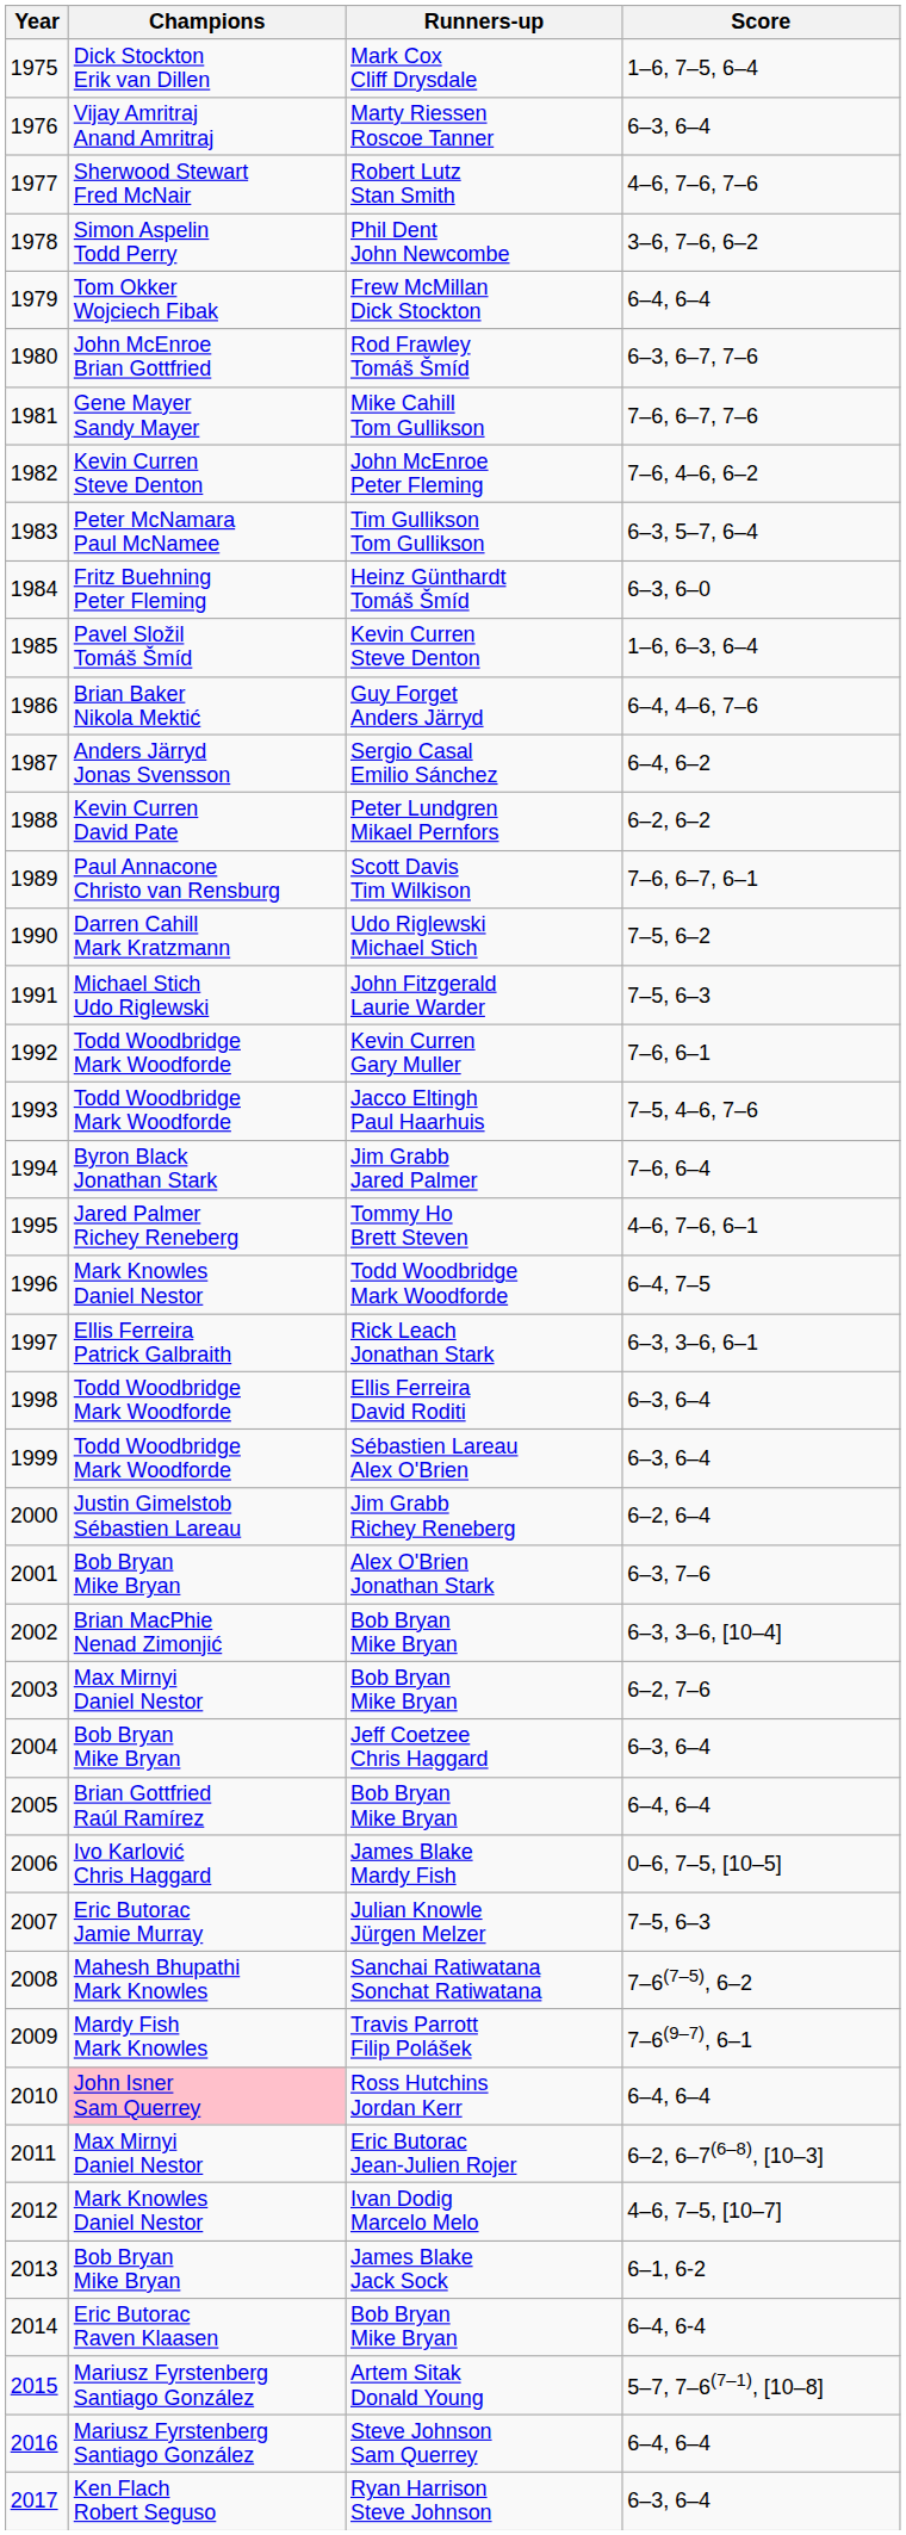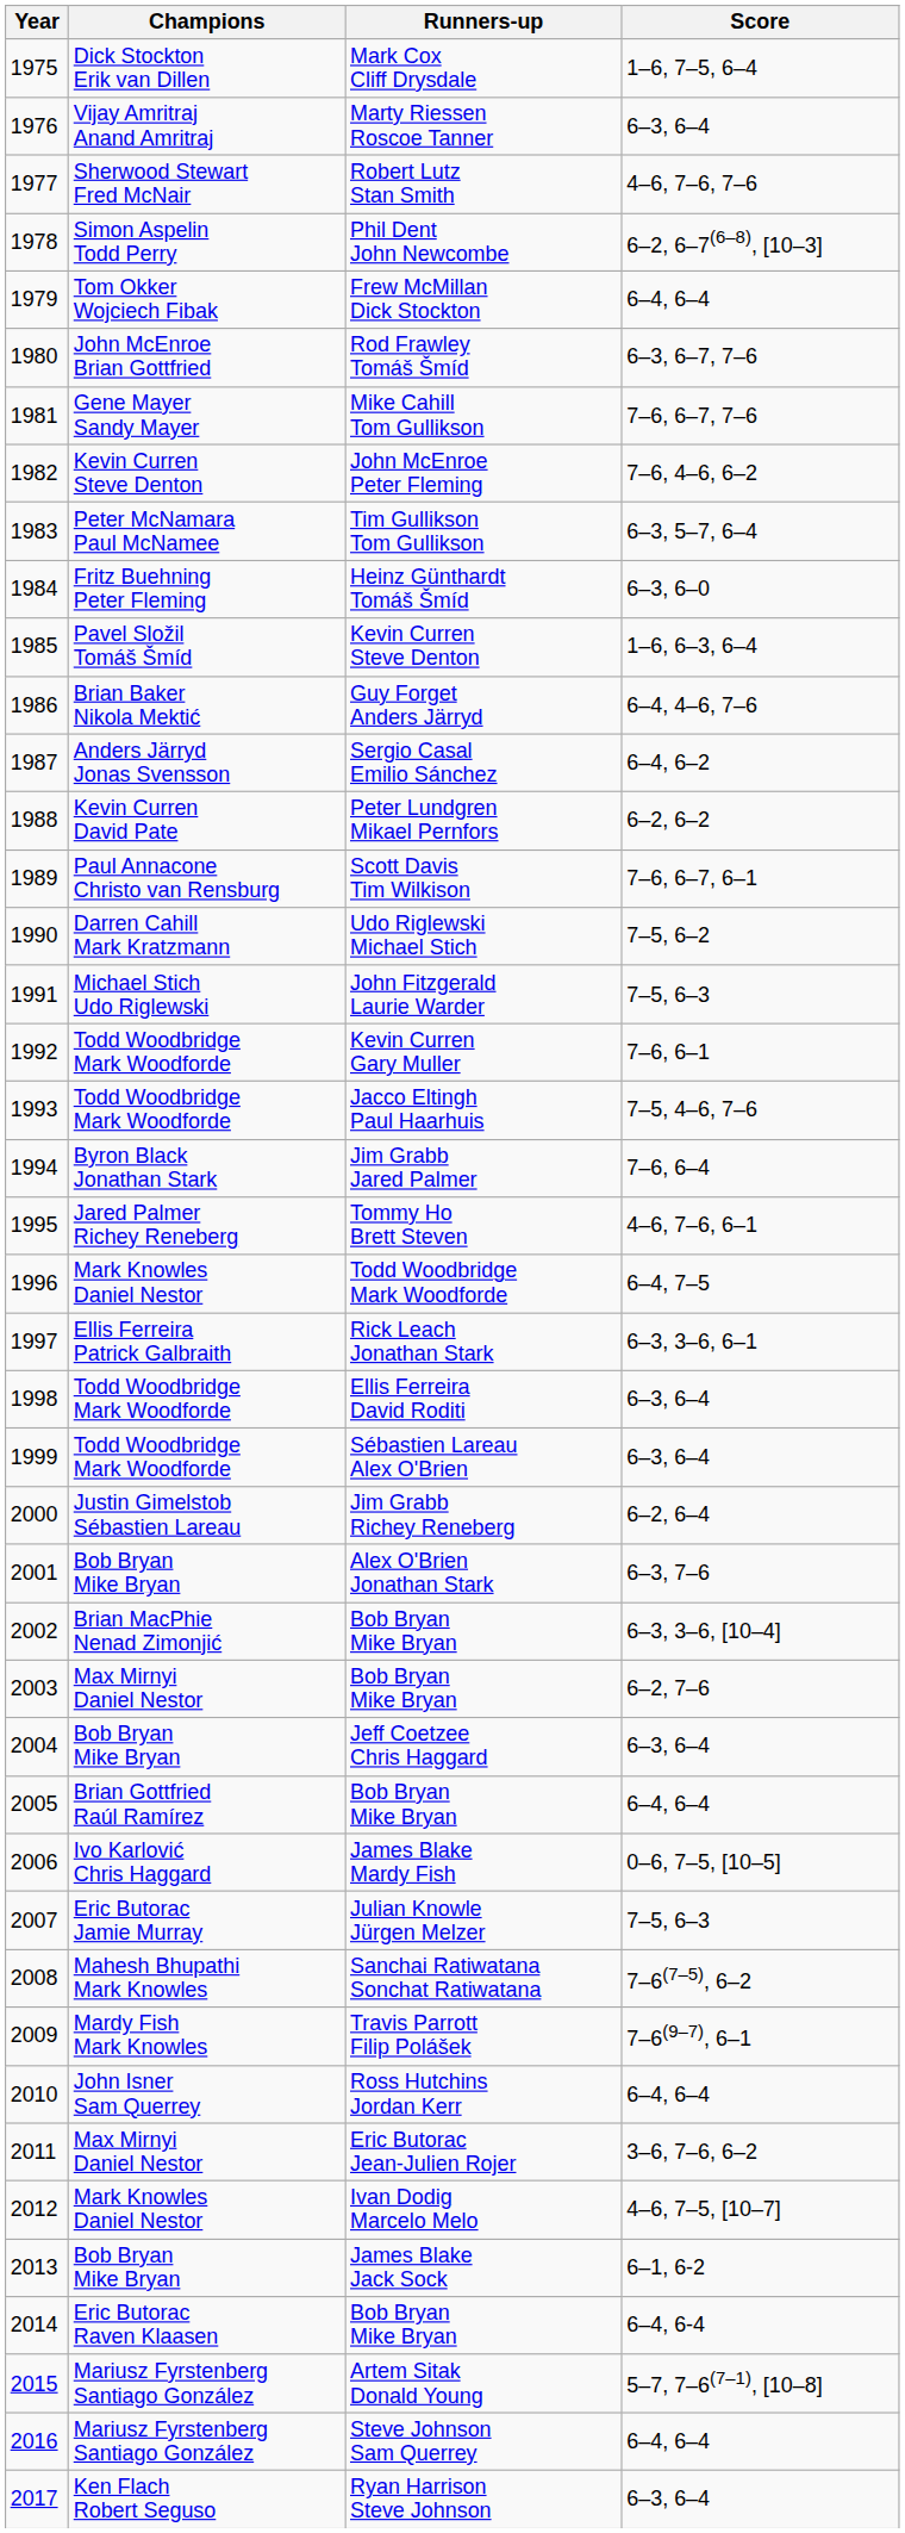 <table class="wikitable">
 <tr>
 <th style="width:40px">Year</th>
 <th style="width:200px">Champions</th>
 <th style="width:200px">Runners-up</th>
 <th style="width:200px" class="unsortable">Score</th>
 </tr>
 <tr>
 <td>1975</td>
 <td> <a href='#'>Dick Stockton</a><br> <a href='#'>Erik van Dillen</a></td>
 <td> <a href='#'>Mark Cox</a><br> <a href='#'>Cliff Drysdale</a></td>
 <td>1–6, 7–5, 6–4</td>
 </tr>
 <tr>
 <td>1976</td>
 <td> <a href='#'>Vijay Amritraj</a><br> <a href='#'>Anand Amritraj</a></td>
 <td> <a href='#'>Marty Riessen</a><br> <a href='#'>Roscoe Tanner</a></td>
 <td>6–3, 6–4</td>
 </tr>
 <tr>
 <td>1977</td>
 <td> <a href='#'>Sherwood Stewart</a><br> <a href='#'>Fred McNair</a></td>
 <td> <a href='#'>Robert Lutz</a><br> <a href='#'>Stan Smith</a></td>
 <td>4–6, 7–6, 7–6</td>
 </tr>
 <tr>
 <td>1978</td>
 <td> <a href='#'>Simon Aspelin</a><br> <a href='#'>Todd Perry</a></td>
 <td> <a href='#'>Phil Dent</a><br> <a href='#'>John Newcombe</a></td>
-<td>3–6, 7–6, 6–2</td>
+<td>6–2, 6–7<sup>(6–8)</sup>, [10–3]</td>
 </tr>
 <tr>
 <td>1979</td>
 <td> <a href='#'>Tom Okker</a><br> <a href='#'>Wojciech Fibak</a></td>
 <td> <a href='#'>Frew McMillan</a><br> <a href='#'>Dick Stockton</a></td>
 <td>6–4, 6–4</td>
 </tr>
 <tr>
 <td>1980</td>
 <td> <a href='#'>John McEnroe</a><br> <a href='#'>Brian Gottfried</a></td>
 <td> <a href='#'>Rod Frawley</a><br> <a href='#'>Tomáš Šmíd</a></td>
 <td>6–3, 6–7, 7–6</td>
 </tr>
 <tr>
 <td>1981</td>
 <td> <a href='#'>Gene Mayer</a><br> <a href='#'>Sandy Mayer</a></td>
 <td> <a href='#'>Mike Cahill</a><br> <a href='#'>Tom Gullikson</a></td>
 <td>7–6, 6–7, 7–6</td>
 </tr>
 <tr>
 <td>1982</td>
 <td> <a href='#'>Kevin Curren</a><br> <a href='#'>Steve Denton</a></td>
 <td> <a href='#'>John McEnroe</a><br> <a href='#'>Peter Fleming</a></td>
 <td>7–6, 4–6, 6–2</td>
 </tr>
 <tr>
 <td>1983</td>
 <td> <a href='#'>Peter McNamara</a><br> <a href='#'>Paul McNamee</a></td>
 <td> <a href='#'>Tim Gullikson</a><br> <a href='#'>Tom Gullikson</a></td>
 <td>6–3, 5–7, 6–4</td>
 </tr>
 <tr>
 <td>1984</td>
 <td> <a href='#'>Fritz Buehning</a><br> <a href='#'>Peter Fleming</a></td>
 <td> <a href='#'>Heinz Günthardt</a><br> <a href='#'>Tomáš Šmíd</a></td>
 <td>6–3, 6–0</td>
 </tr>
 <tr>
 <td>1985</td>
 <td> <a href='#'>Pavel Složil</a><br> <a href='#'>Tomáš Šmíd</a></td>
 <td> <a href='#'>Kevin Curren</a><br> <a href='#'>Steve Denton</a></td>
 <td>1–6, 6–3, 6–4</td>
 </tr>
 <tr>
 <td>1986</td>
 <td> <a href='#'>Brian Baker</a> <br>  <a href='#'>Nikola Mektić</a></td>
 <td> <a href='#'>Guy Forget</a><br> <a href='#'>Anders Järryd</a></td>
 <td>6–4, 4–6, 7–6</td>
 </tr>
 <tr>
 <td>1987</td>
 <td> <a href='#'>Anders Järryd</a><br> <a href='#'>Jonas Svensson</a></td>
 <td> <a href='#'>Sergio Casal</a><br> <a href='#'>Emilio Sánchez</a></td>
 <td>6–4, 6–2</td>
 </tr>
 <tr>
 <td>1988</td>
 <td> <a href='#'>Kevin Curren</a><br> <a href='#'>David Pate</a></td>
 <td> <a href='#'>Peter Lundgren</a><br> <a href='#'>Mikael Pernfors</a></td>
 <td>6–2, 6–2</td>
 </tr>
 <tr>
 <td>1989</td>
 <td> <a href='#'>Paul Annacone</a><br> <a href='#'>Christo van Rensburg</a></td>
 <td> <a href='#'>Scott Davis</a><br> <a href='#'>Tim Wilkison</a></td>
 <td>7–6, 6–7, 6–1</td>
 </tr>
 <tr>
 <td>1990</td>
 <td> <a href='#'>Darren Cahill</a><br> <a href='#'>Mark Kratzmann</a></td>
 <td> <a href='#'>Udo Riglewski</a><br> <a href='#'>Michael Stich</a></td>
 <td>7–5, 6–2</td>
 </tr>
 <tr>
 <td>1991</td>
 <td> <a href='#'>Michael Stich</a><br> <a href='#'>Udo Riglewski</a></td>
 <td> <a href='#'>John Fitzgerald</a><br> <a href='#'>Laurie Warder</a></td>
 <td>7–5, 6–3</td>
 </tr>
 <tr>
 <td>1992</td>
 <td> <a href='#'>Todd Woodbridge</a><br> <a href='#'>Mark Woodforde</a></td>
 <td> <a href='#'>Kevin Curren</a><br> <a href='#'>Gary Muller</a></td>
 <td>7–6, 6–1</td>
 </tr>
 <tr>
 <td>1993</td>
 <td> <a href='#'>Todd Woodbridge</a><br> <a href='#'>Mark Woodforde</a></td>
 <td> <a href='#'>Jacco Eltingh</a><br> <a href='#'>Paul Haarhuis</a></td>
 <td>7–5, 4–6, 7–6</td>
 </tr>
 <tr>
 <td>1994</td>
 <td> <a href='#'>Byron Black</a><br> <a href='#'>Jonathan Stark</a></td>
 <td> <a href='#'>Jim Grabb</a><br> <a href='#'>Jared Palmer</a></td>
 <td>7–6, 6–4</td>
 </tr>
 <tr>
 <td>1995</td>
 <td> <a href='#'>Jared Palmer</a><br> <a href='#'>Richey Reneberg</a></td>
 <td> <a href='#'>Tommy Ho</a><br> <a href='#'>Brett Steven</a></td>
 <td>4–6, 7–6, 6–1</td>
 </tr>
 <tr>
 <td>1996</td>
 <td> <a href='#'>Mark Knowles</a><br> <a href='#'>Daniel Nestor</a></td>
 <td> <a href='#'>Todd Woodbridge</a><br> <a href='#'>Mark Woodforde</a></td>
 <td>6–4, 7–5</td>
 </tr>
 <tr>
 <td>1997</td>
 <td> <a href='#'>Ellis Ferreira</a><br> <a href='#'>Patrick Galbraith</a></td>
 <td> <a href='#'>Rick Leach</a><br> <a href='#'>Jonathan Stark</a></td>
 <td>6–3, 3–6, 6–1</td>
 </tr>
 <tr>
 <td>1998</td>
 <td> <a href='#'>Todd Woodbridge</a><br> <a href='#'>Mark Woodforde</a></td>
 <td> <a href='#'>Ellis Ferreira</a><br> <a href='#'>David Roditi</a></td>
 <td>6–3, 6–4</td>
 </tr>
 <tr>
 <td>1999</td>
 <td> <a href='#'>Todd Woodbridge</a><br> <a href='#'>Mark Woodforde</a></td>
 <td> <a href='#'>Sébastien Lareau</a><br> <a href='#'>Alex O'Brien</a></td>
 <td>6–3, 6–4</td>
 </tr>
 <tr>
 <td>2000</td>
 <td> <a href='#'>Justin Gimelstob</a><br> <a href='#'>Sébastien Lareau</a></td>
 <td> <a href='#'>Jim Grabb</a><br> <a href='#'>Richey Reneberg</a></td>
 <td>6–2, 6–4</td>
 </tr>
 <tr>
 <td>2001</td>
 <td> <a href='#'>Bob Bryan</a><br> <a href='#'>Mike Bryan</a></td>
 <td> <a href='#'>Alex O'Brien</a><br> <a href='#'>Jonathan Stark</a></td>
 <td>6–3, 7–6</td>
 </tr>
 <tr>
 <td>2002</td>
 <td> <a href='#'>Brian MacPhie</a><br> <a href='#'>Nenad Zimonjić</a></td>
 <td> <a href='#'>Bob Bryan</a><br> <a href='#'>Mike Bryan</a></td>
 <td>6–3, 3–6, [10–4]</td>
 </tr>
 <tr>
 <td>2003</td>
 <td> <a href='#'>Max Mirnyi</a><br> <a href='#'>Daniel Nestor</a></td>
 <td> <a href='#'>Bob Bryan</a><br> <a href='#'>Mike Bryan</a></td>
 <td>6–2, 7–6</td>
 </tr>
 <tr>
 <td>2004</td>
 <td> <a href='#'>Bob Bryan</a><br> <a href='#'>Mike Bryan</a></td>
 <td> <a href='#'>Jeff Coetzee</a><br> <a href='#'>Chris Haggard</a></td>
 <td>6–3, 6–4</td>
 </tr>
 <tr>
 <td>2005</td>
 <td> <a href='#'>Brian Gottfried</a><br> <a href='#'>Raúl Ramírez</a></td>
 <td> <a href='#'>Bob Bryan</a><br> <a href='#'>Mike Bryan</a></td>
 <td>6–4, 6–4</td>
 </tr>
 <tr>
 <td>2006</td>
 <td> <a href='#'>Ivo Karlović</a><br> <a href='#'>Chris Haggard</a></td>
 <td> <a href='#'>James Blake</a><br> <a href='#'>Mardy Fish</a></td>
 <td>0–6, 7–5, [10–5]</td>
 </tr>
 <tr>
 <td>2007</td>
 <td> <a href='#'>Eric Butorac</a><br> <a href='#'>Jamie Murray</a></td>
 <td> <a href='#'>Julian Knowle</a><br> <a href='#'>Jürgen Melzer</a></td>
 <td>7–5, 6–3</td>
 </tr>
 <tr>
 <td>2008</td>
 <td> <a href='#'>Mahesh Bhupathi</a><br> <a href='#'>Mark Knowles</a></td>
 <td> <a href='#'>Sanchai Ratiwatana</a><br> <a href='#'>Sonchat Ratiwatana</a></td>
 <td>7–6<sup>(7–5)</sup>, 6–2</td>
 </tr>
 <tr>
 <td>2009</td>
 <td> <a href='#'>Mardy Fish</a><br> <a href='#'>Mark Knowles</a></td>
 <td> <a href='#'>Travis Parrott</a><br> <a href='#'>Filip Polášek</a></td>
 <td>7–6<sup>(9–7)</sup>, 6–1</td>
 </tr>
 <tr>
 <td>2010</td>
-<td style="background: pink;"> <a href='#'>John Isner</a><br> <a href='#'>Sam Querrey</a></td>
+<td> <a href='#'>John Isner</a><br> <a href='#'>Sam Querrey</a></td>
 <td> <a href='#'>Ross Hutchins</a><br> <a href='#'>Jordan Kerr</a></td>
 <td>6–4, 6–4</td>
 </tr>
 <tr>
 <td>2011</td>
 <td> <a href='#'>Max Mirnyi</a><br> <a href='#'>Daniel Nestor</a></td>
 <td> <a href='#'>Eric Butorac</a><br> <a href='#'>Jean-Julien Rojer</a></td>
-<td>6–2, 6–7<sup>(6–8)</sup>, [10–3]</td>
+<td>3–6, 7–6, 6–2</td>
 </tr>
 <tr>
 <td>2012</td>
 <td> <a href='#'>Mark Knowles</a><br> <a href='#'>Daniel Nestor</a></td>
 <td> <a href='#'>Ivan Dodig</a><br> <a href='#'>Marcelo Melo</a></td>
 <td>4–6, 7–5, [10–7]</td>
 </tr>
 <tr>
 <td>2013</td>
 <td> <a href='#'>Bob Bryan</a><br> <a href='#'>Mike Bryan</a></td>
 <td> <a href='#'>James Blake</a><br> <a href='#'>Jack Sock</a></td>
 <td>6–1, 6-2</td>
 </tr>
 <tr>
 <td>2014</td>
 <td> <a href='#'>Eric Butorac</a><br> <a href='#'>Raven Klaasen</a></td>
 <td> <a href='#'>Bob Bryan</a><br> <a href='#'>Mike Bryan</a></td>
 <td>6–4, 6-4</td>
 </tr>
 <tr>
 <td><a href='#'>2015</a></td>
 <td> <a href='#'>Mariusz Fyrstenberg</a> <br>  <a href='#'>Santiago González</a></td>
 <td> <a href='#'>Artem Sitak</a> <br>  <a href='#'>Donald Young</a></td>
 <td>5–7, 7–6<sup>(7–1)</sup>, [10–8]</td>
 </tr>
 <tr>
 <td><a href='#'>2016</a></td>
 <td> <a href='#'>Mariusz Fyrstenberg</a> <br>  <a href='#'>Santiago González</a></td>
 <td> <a href='#'>Steve Johnson</a> <br>  <a href='#'>Sam Querrey</a></td>
 <td>6–4, 6–4</td>
 </tr>
 <tr>
 <td><a href='#'>2017</a></td>
 <td> <a href='#'>Ken Flach</a><br> <a href='#'>Robert Seguso</a></td>
 <td> <a href='#'>Ryan Harrison</a> <br>  <a href='#'>Steve Johnson</a></td>
 <td>6–3, 6–4</td>
 </tr>
 </table>
